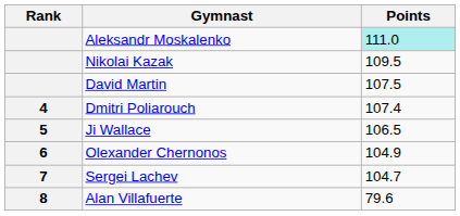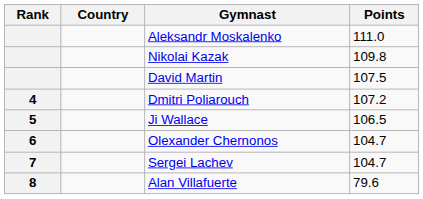 <table class="wikitable" width=500>
 <tr bgcolor="#efefef">
 <th>Rank</th>
+<th>Country</th>
 <th>Gymnast</th>
 <th>Points</th>
 </tr>
 <tr>
 <th></th>
+<td></td>
 <td><a href='#'>Aleksandr Moskalenko</a></td>
-<td style="background: paleturquoise;">111.0</td>
+<td>111.0</td>
 </tr>
 <tr>
 <th></th>
+<td></td>
 <td><a href='#'>Nikolai Kazak</a></td>
-<td>109.5</td>
+<td>109.8</td>
 </tr>
 <tr>
 <th></th>
+<td></td>
 <td><a href='#'>David Martin</a></td>
 <td>107.5</td>
 </tr>
 <tr>
 <th>4</th>
+<td></td>
 <td><a href='#'>Dmitri Poliarouch</a></td>
-<td>107.4</td>
+<td>107.2</td>
 </tr>
 <tr>
 <th>5</th>
+<td></td>
 <td><a href='#'>Ji Wallace</a></td>
 <td>106.5</td>
 </tr>
 <tr>
 <th>6</th>
+<td></td>
 <td><a href='#'>Olexander Chernonos</a></td>
-<td>104.9</td>
+<td>104.7</td>
 </tr>
 <tr>
 <th>7</th>
+<td></td>
 <td><a href='#'>Sergei Lachev</a></td>
 <td>104.7</td>
 </tr>
 <tr>
 <th>8</th>
+<td></td>
 <td><a href='#'>Alan Villafuerte</a></td>
 <td>79.6</td>
 </tr>
 </table>
